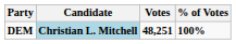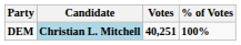 <table class="wikitable">
 <tr>
 <th>Party</th>
 <th>Candidate</th>
 <th>Votes</th>
 <th>% of Votes</th>
 </tr>
 <tr>
 <td><strong>DEM</strong></td>
 <td style="background: lightblue;"><strong>Christian L. Mitchell</strong></td>
-<td><strong>48,251</strong></td>
+<td><strong>40,251</strong></td>
 <td><strong>100%</strong></td>
 </tr>
 </table>
